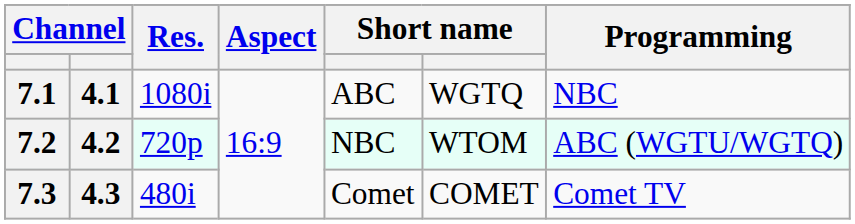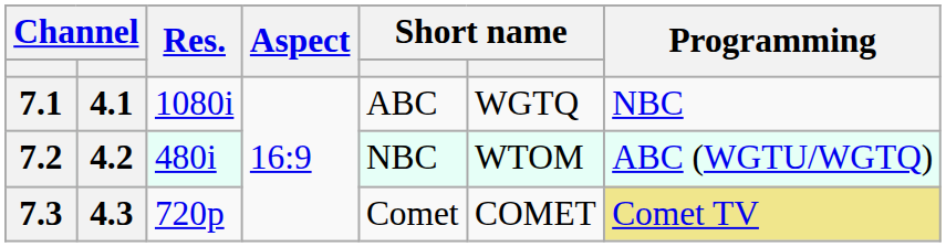 <table class="wikitable">
 <tr>
 <th scope = "col" colspan="2"><a href='#'>Channel</a></th>
 <th scope = "col" rowspan="2"><a href='#'>Res.</a></th>
 <th scope = "col" rowspan="2"><a href='#'>Aspect</a></th>
 <th scope = "col" colspan="2">Short name</th>
 <th scope = "col" rowspan="2">Programming</th>
 </tr>
 <tr>
 <th scope = "col"></th>
 <th></th>
 <th></th>
 <th></th>
 </tr>
 <tr>
 <th scope = "row">7.1</th>
 <th>4.1</th>
 <td><a href='#'>1080i</a></td>
 <td rowspan="3"><a href='#'>16:9</a></td>
 <td>ABC</td>
 <td>WGTQ</td>
 <td><a href='#'>NBC</a></td>
 </tr>
 <tr style="background-color: #E6FFF7;">
 <th scope = "row">7.2</th>
 <th>4.2</th>
-<td><a href='#'>720p</a></td>
+<td><a href='#'>480i</a></td>
 <td>NBC</td>
 <td>WTOM</td>
 <td><a href='#'>ABC</a> (<a href='#'>WGTU/WGTQ</a>)</td>
 </tr>
 <tr>
 <th scope = "row">7.3</th>
 <th>4.3</th>
-<td><a href='#'>480i</a></td>
+<td><a href='#'>720p</a></td>
 <td>Comet</td>
 <td>COMET</td>
-<td><a href='#'>Comet TV</a></td>
+<td style="background: khaki;"><a href='#'>Comet TV</a></td>
 </tr>
 </table>
